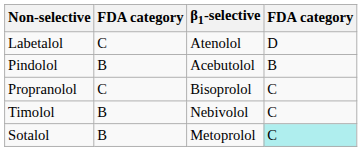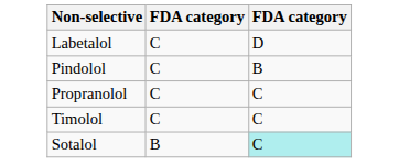 <table class="wikitable" style="margin-left: auto; margin-right: auto; border: none;">
 <tr>
 <th><strong> Non-selective </strong></th>
 <th><strong> FDA category </strong></th>
-<th><strong> β<sub>1</sub>-selective </strong></th>
 <th><strong> FDA category </strong></th>
 </tr>
 <tr>
 <td>Labetalol</td>
 <td>C</td>
-<td>Atenolol</td>
 <td>D</td>
 </tr>
 <tr>
 <td>Pindolol</td>
-<td>B</td>
-<td>Acebutolol</td>
+<td>C</td>
 <td>B</td>
 </tr>
 <tr>
 <td>Propranolol</td>
 <td>C</td>
-<td>Bisoprolol</td>
 <td>C</td>
 </tr>
 <tr>
 <td>Timolol</td>
-<td>B</td>
-<td>Nebivolol</td>
+<td>C</td>
 <td>C</td>
 </tr>
 <tr>
 <td>Sotalol</td>
 <td>B</td>
-<td>Metoprolol</td>
 <td style="background: paleturquoise;">C</td>
 </tr>
 </table>
